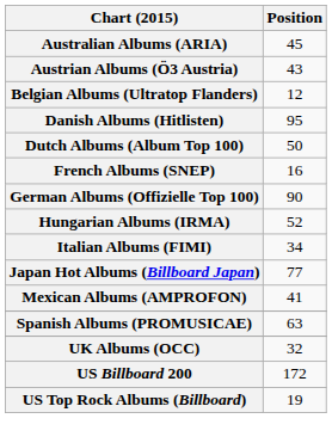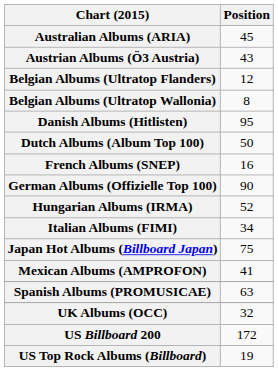 <table class="wikitable sortable plainrowheaders" style="text-align:center">
 <tr>
 <th scope="col">Chart (2015)</th>
 <th scope="col">Position</th>
 </tr>
 <tr>
 <th scope="row">Australian Albums (ARIA)</th>
 <td>45</td>
 </tr>
 <tr>
 <th scope="row">Austrian Albums (Ö3 Austria)</th>
 <td>43</td>
 </tr>
 <tr>
 <th scope="row">Belgian Albums (Ultratop Flanders)</th>
 <td>12</td>
+</tr>
+<tr>
+<th scope="row">Belgian Albums (Ultratop Wallonia)</th>
+<td>8</td>
 </tr>
 <tr>
 <th scope="row">Danish Albums (Hitlisten)</th>
 <td>95</td>
 </tr>
 <tr>
 <th scope="row">Dutch Albums (Album Top 100)</th>
 <td>50</td>
 </tr>
 <tr>
 <th scope="row">French Albums (SNEP)</th>
 <td>16</td>
 </tr>
 <tr>
 <th scope="row">German Albums (Offizielle Top 100)</th>
 <td>90</td>
 </tr>
 <tr>
 <th scope="row">Hungarian Albums (IRMA)</th>
 <td>52</td>
 </tr>
 <tr>
 <th scope="row">Italian Albums (FIMI)</th>
 <td>34</td>
 </tr>
 <tr>
 <th scope="row">Japan Hot Albums (<em><a href='#'>Billboard Japan</a></em>)</th>
-<td>77</td>
+<td>75</td>
 </tr>
 <tr>
 <th scope="row">Mexican Albums (AMPROFON)</th>
 <td>41</td>
 </tr>
 <tr>
 </tr>
 <tr>
 <th scope="row">Spanish Albums (PROMUSICAE)</th>
 <td>63</td>
 </tr>
 <tr>
 </tr>
 <tr>
 <th scope="row">UK Albums (OCC)</th>
 <td>32</td>
 </tr>
 <tr>
 <th scope="row">US <em>Billboard</em> 200</th>
 <td>172</td>
 </tr>
 <tr>
 <th scope="row">US Top Rock Albums (<em>Billboard</em>)</th>
 <td>19</td>
 </tr>
 </table>
